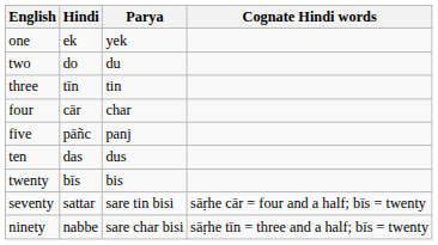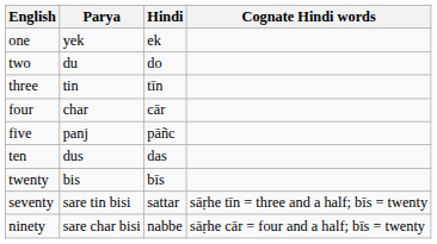 <table class="wikitable">
 <tr>
 <th>English</th>
+<th>Parya</th>
 <th>Hindi</th>
-<th>Parya</th>
 <th>Cognate Hindi words</th>
 </tr>
 <tr>
 <td>one</td>
+<td>yek</td>
 <td>ek</td>
-<td>yek</td>
 <td></td>
 </tr>
 <tr>
 <td>two</td>
+<td>du</td>
 <td>do</td>
-<td>du</td>
 <td></td>
 </tr>
 <tr>
 <td>three</td>
+<td>tin</td>
 <td>tīn</td>
-<td>tin</td>
 <td></td>
 </tr>
 <tr>
 <td>four</td>
+<td>char</td>
 <td>cār</td>
-<td>char</td>
 <td></td>
 </tr>
 <tr>
 <td>five</td>
+<td>panj</td>
 <td>pāñc</td>
-<td>panj</td>
 <td></td>
 </tr>
 <tr>
 <td>ten</td>
+<td>dus</td>
 <td>das</td>
-<td>dus</td>
 <td></td>
 </tr>
 <tr>
 <td>twenty</td>
+<td>bis</td>
 <td>bīs</td>
-<td>bis</td>
 <td></td>
 </tr>
 <tr>
 <td>seventy</td>
+<td>sare tin bisi</td>
 <td>sattar</td>
-<td>sare tin bisi</td>
-<td>sāṛhe cār = four and a half; bīs = twenty</td>
+<td>sāṛhe tīn = three and a half; bīs = twenty</td>
 </tr>
 <tr>
 <td>ninety</td>
+<td>sare char bisi</td>
 <td>nabbe</td>
-<td>sare char bisi</td>
-<td>sāṛhe tīn = three and a half; bīs = twenty</td>
+<td>sāṛhe cār = four and a half; bīs = twenty</td>
 </tr>
 </table>
